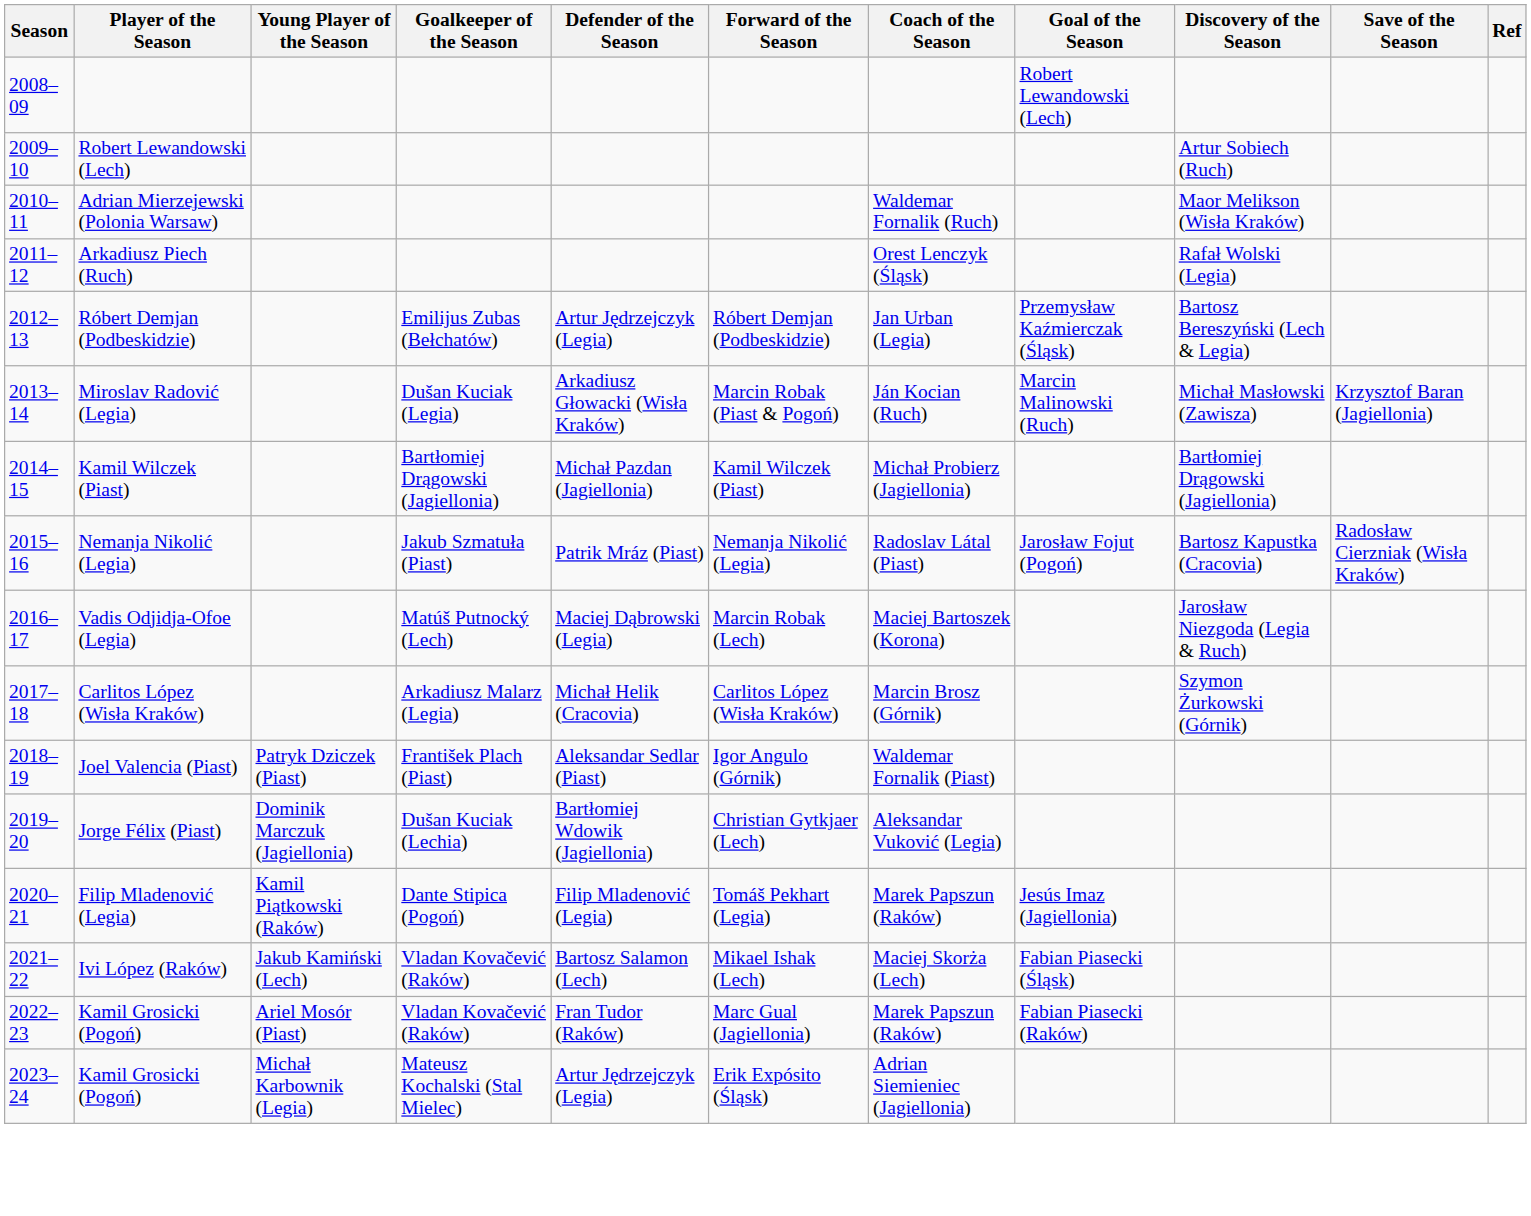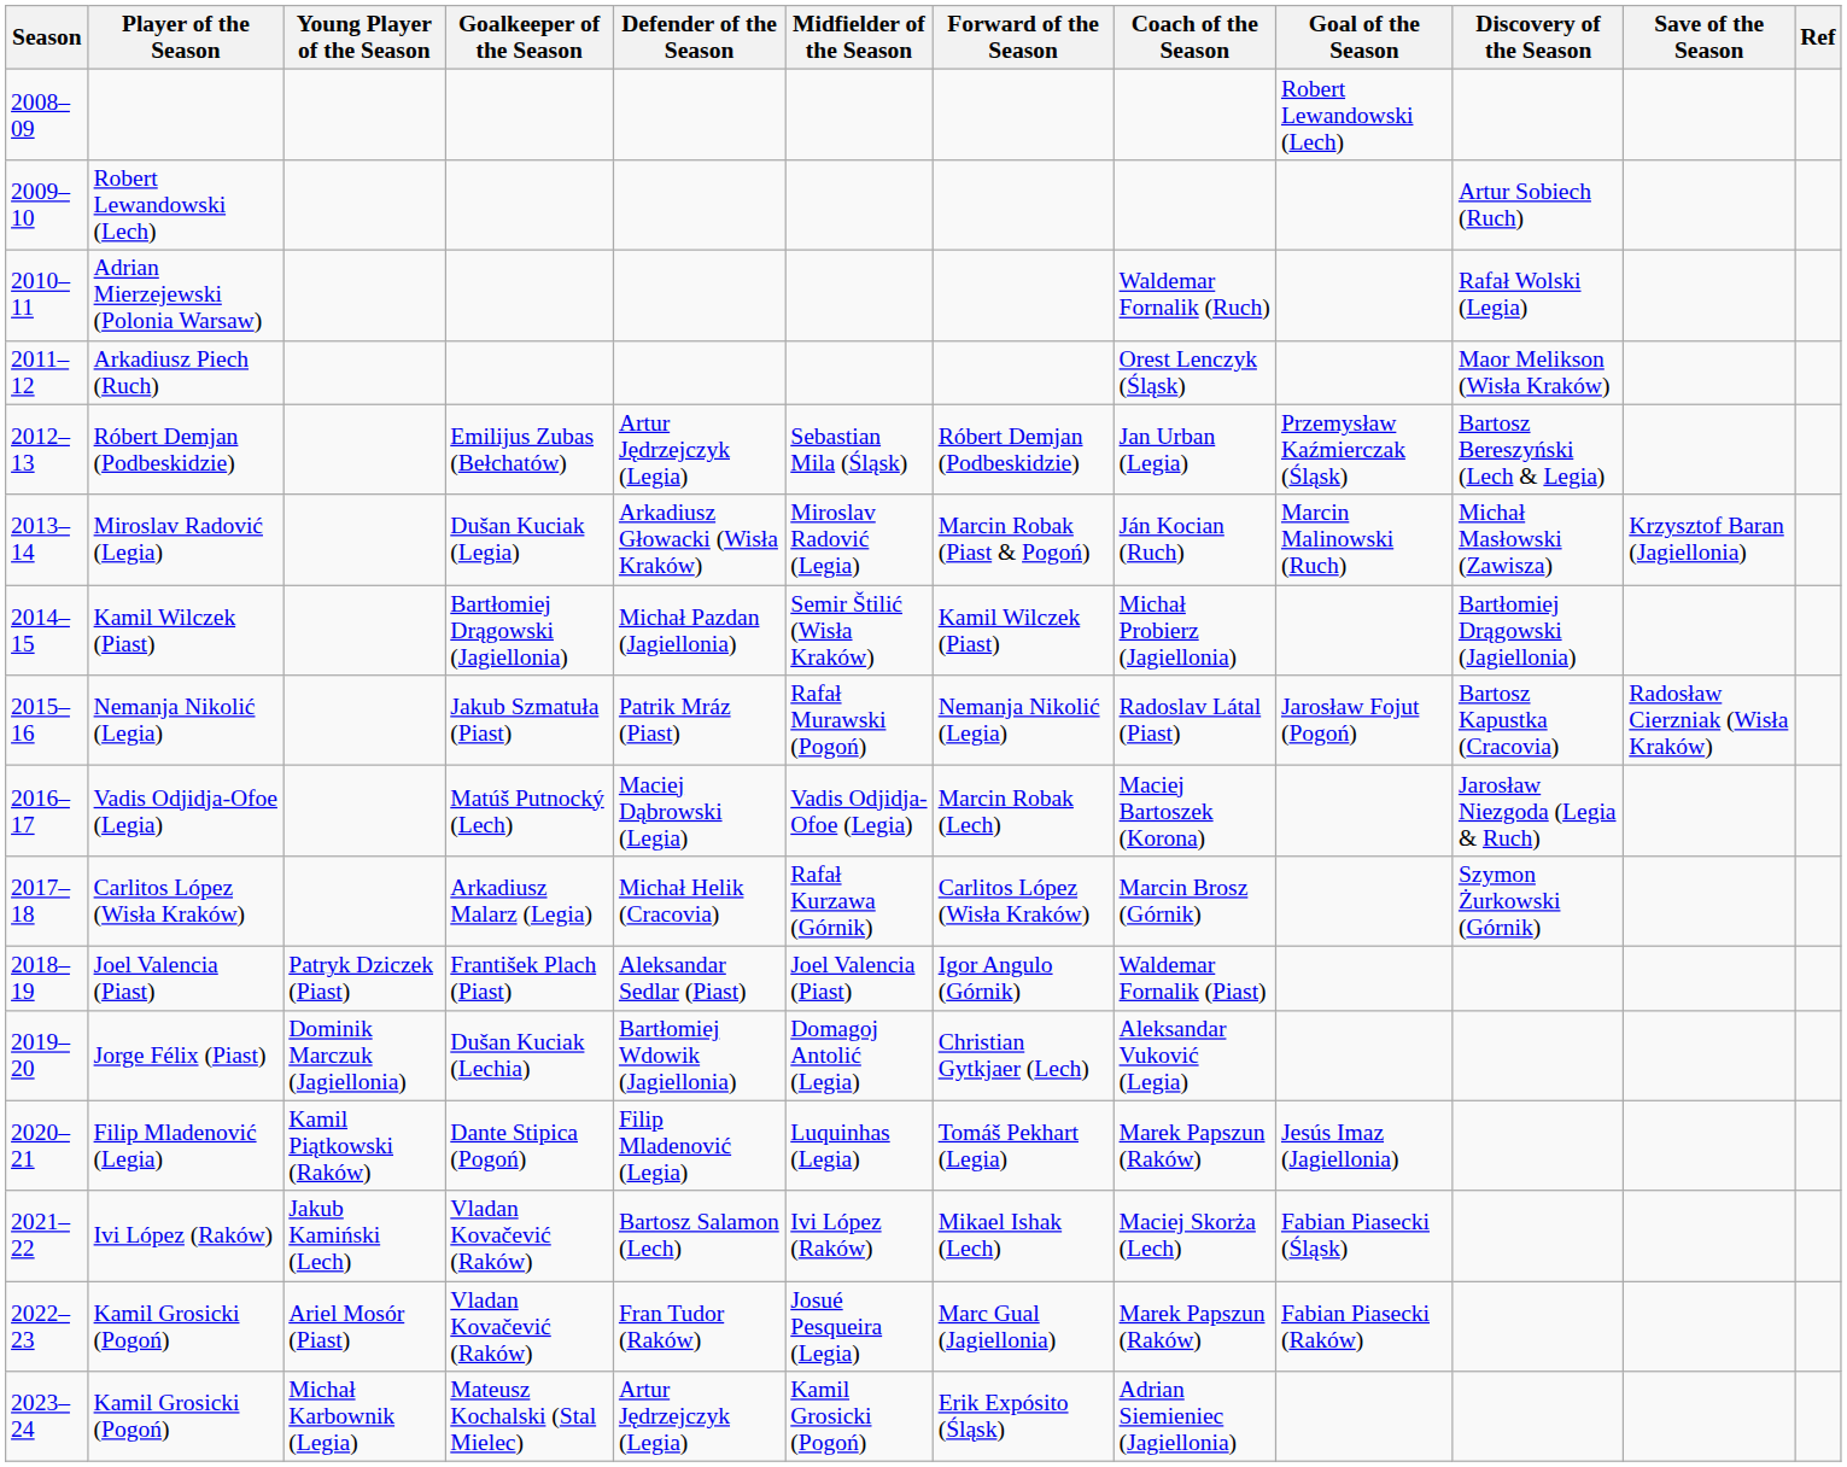 <table class="wikitable">
 <tr>
 <th>Season</th>
 <th>Player of the Season</th>
 <th>Young Player of the Season</th>
 <th>Goalkeeper of the Season</th>
 <th>Defender of the Season</th>
+<th>Midfielder of the Season</th>
 <th>Forward of the Season</th>
 <th>Coach of the Season</th>
 <th>Goal of the Season</th>
 <th>Discovery of the Season</th>
 <th>Save of the Season</th>
 <th>Ref</th>
 </tr>
 <tr>
 <td><a href='#'>2008–09</a></td>
+<td></td>
 <td></td>
 <td></td>
 <td></td>
 <td></td>
 <td></td>
 <td></td>
 <td> <a href='#'>Robert Lewandowski</a> (<a href='#'>Lech</a>)</td>
 <td></td>
 <td></td>
 <td></td>
 </tr>
 <tr>
 <td><a href='#'>2009–10</a></td>
 <td> <a href='#'>Robert Lewandowski</a> (<a href='#'>Lech</a>)</td>
 <td></td>
 <td></td>
 <td></td>
 <td></td>
 <td></td>
 <td></td>
+<td></td>
 <td> <a href='#'>Artur Sobiech</a> (<a href='#'>Ruch</a>)</td>
 <td></td>
 <td></td>
 </tr>
 <tr>
 <td><a href='#'>2010–11</a></td>
 <td> <a href='#'>Adrian Mierzejewski</a> (<a href='#'>Polonia Warsaw</a>)</td>
 <td></td>
 <td></td>
 <td></td>
 <td></td>
+<td></td>
 <td> <a href='#'>Waldemar Fornalik</a> (<a href='#'>Ruch</a>)</td>
 <td></td>
-<td> <a href='#'>Maor Melikson</a> (<a href='#'>Wisła Kraków</a>)</td>
+<td> <a href='#'>Rafał Wolski</a> (<a href='#'>Legia</a>)</td>
 <td></td>
 <td></td>
 </tr>
 <tr>
 <td><a href='#'>2011–12</a></td>
 <td> <a href='#'>Arkadiusz Piech</a> (<a href='#'>Ruch</a>)</td>
 <td></td>
 <td></td>
 <td></td>
 <td></td>
+<td></td>
 <td> <a href='#'>Orest Lenczyk</a> (<a href='#'>Śląsk</a>)</td>
 <td></td>
-<td> <a href='#'>Rafał Wolski</a> (<a href='#'>Legia</a>)</td>
+<td> <a href='#'>Maor Melikson</a> (<a href='#'>Wisła Kraków</a>)</td>
 <td></td>
 <td></td>
 </tr>
 <tr>
 <td><a href='#'>2012–13</a></td>
 <td> <a href='#'>Róbert Demjan</a> (<a href='#'>Podbeskidzie</a>)</td>
 <td></td>
 <td> <a href='#'>Emilijus Zubas</a> (<a href='#'>Bełchatów</a>)</td>
 <td> <a href='#'>Artur Jędrzejczyk</a> (<a href='#'>Legia</a>)</td>
+<td> <a href='#'>Sebastian Mila</a> (<a href='#'>Śląsk</a>)</td>
 <td> <a href='#'>Róbert Demjan</a> (<a href='#'>Podbeskidzie</a>)</td>
 <td> <a href='#'>Jan Urban</a> (<a href='#'>Legia</a>)</td>
 <td> <a href='#'>Przemysław Kaźmierczak</a> (<a href='#'>Śląsk</a>)</td>
 <td> <a href='#'>Bartosz Bereszyński</a> (<a href='#'>Lech</a> & <a href='#'>Legia</a>)</td>
 <td></td>
 <td></td>
 </tr>
 <tr>
 <td><a href='#'>2013–14</a></td>
 <td> <a href='#'>Miroslav Radović</a> (<a href='#'>Legia</a>)</td>
 <td></td>
 <td> <a href='#'>Dušan Kuciak</a> (<a href='#'>Legia</a>)</td>
 <td> <a href='#'>Arkadiusz Głowacki</a> (<a href='#'>Wisła Kraków</a>)</td>
+<td> <a href='#'>Miroslav Radović</a> (<a href='#'>Legia</a>)</td>
 <td> <a href='#'>Marcin Robak</a> (<a href='#'>Piast</a> & <a href='#'>Pogoń</a>)</td>
 <td> <a href='#'>Ján Kocian</a> (<a href='#'>Ruch</a>)</td>
 <td> <a href='#'>Marcin Malinowski</a> (<a href='#'>Ruch</a>)</td>
 <td> <a href='#'>Michał Masłowski</a> (<a href='#'>Zawisza</a>)</td>
 <td> <a href='#'>Krzysztof Baran</a> (<a href='#'>Jagiellonia</a>)</td>
 <td></td>
 </tr>
 <tr>
 <td><a href='#'>2014–15</a></td>
 <td> <a href='#'>Kamil Wilczek</a> (<a href='#'>Piast</a>)</td>
 <td></td>
 <td> <a href='#'>Bartłomiej Drągowski</a> (<a href='#'>Jagiellonia</a>)</td>
 <td> <a href='#'>Michał Pazdan</a> (<a href='#'>Jagiellonia</a>)</td>
+<td> <a href='#'>Semir Štilić</a> (<a href='#'>Wisła Kraków</a>)</td>
 <td> <a href='#'>Kamil Wilczek</a> (<a href='#'>Piast</a>)</td>
 <td> <a href='#'>Michał Probierz</a> (<a href='#'>Jagiellonia</a>)</td>
 <td></td>
 <td> <a href='#'>Bartłomiej Drągowski</a> (<a href='#'>Jagiellonia</a>)</td>
 <td></td>
 <td></td>
 </tr>
 <tr>
 <td><a href='#'>2015–16</a></td>
 <td> <a href='#'>Nemanja Nikolić</a> (<a href='#'>Legia</a>)</td>
 <td></td>
 <td> <a href='#'>Jakub Szmatuła</a> (<a href='#'>Piast</a>)</td>
 <td> <a href='#'>Patrik Mráz</a> (<a href='#'>Piast</a>)</td>
+<td> <a href='#'>Rafał Murawski</a> (<a href='#'>Pogoń</a>)</td>
 <td> <a href='#'>Nemanja Nikolić</a> (<a href='#'>Legia</a>)</td>
 <td> <a href='#'>Radoslav Látal</a> (<a href='#'>Piast</a>)</td>
 <td> <a href='#'>Jarosław Fojut</a> (<a href='#'>Pogoń</a>)</td>
 <td> <a href='#'>Bartosz Kapustka</a> (<a href='#'>Cracovia</a>)</td>
 <td> <a href='#'>Radosław Cierzniak</a> (<a href='#'>Wisła Kraków</a>)</td>
 <td></td>
 </tr>
 <tr>
 <td><a href='#'>2016–17</a></td>
 <td> <a href='#'>Vadis Odjidja-Ofoe</a> (<a href='#'>Legia</a>)</td>
 <td></td>
 <td> <a href='#'>Matúš Putnocký</a> (<a href='#'>Lech</a>)</td>
 <td> <a href='#'>Maciej Dąbrowski</a> (<a href='#'>Legia</a>)</td>
+<td> <a href='#'>Vadis Odjidja-Ofoe</a> (<a href='#'>Legia</a>)</td>
 <td> <a href='#'>Marcin Robak</a> (<a href='#'>Lech</a>)</td>
 <td> <a href='#'>Maciej Bartoszek</a> (<a href='#'>Korona</a>)</td>
 <td></td>
 <td> <a href='#'>Jarosław Niezgoda</a> (<a href='#'>Legia</a> & <a href='#'>Ruch</a>)</td>
 <td></td>
 <td></td>
 </tr>
 <tr>
 <td><a href='#'>2017–18</a></td>
 <td> <a href='#'>Carlitos López</a> (<a href='#'>Wisła Kraków</a>)</td>
 <td></td>
 <td> <a href='#'>Arkadiusz Malarz</a> (<a href='#'>Legia</a>)</td>
 <td> <a href='#'>Michał Helik</a> (<a href='#'>Cracovia</a>)</td>
+<td> <a href='#'>Rafał Kurzawa</a> (<a href='#'>Górnik</a>)</td>
 <td> <a href='#'>Carlitos López</a> (<a href='#'>Wisła Kraków</a>)</td>
 <td> <a href='#'>Marcin Brosz</a> (<a href='#'>Górnik</a>)</td>
 <td></td>
 <td> <a href='#'>Szymon Żurkowski</a> (<a href='#'>Górnik</a>)</td>
 <td></td>
 <td></td>
 </tr>
 <tr>
 <td><a href='#'>2018–19</a></td>
 <td> <a href='#'>Joel Valencia</a> (<a href='#'>Piast</a>)</td>
 <td> <a href='#'>Patryk Dziczek</a> (<a href='#'>Piast</a>)</td>
 <td> <a href='#'>František Plach</a> (<a href='#'>Piast</a>)</td>
 <td> <a href='#'>Aleksandar Sedlar</a> (<a href='#'>Piast</a>)</td>
+<td> <a href='#'>Joel Valencia</a> (<a href='#'>Piast</a>)</td>
 <td> <a href='#'>Igor Angulo</a> (<a href='#'>Górnik</a>)</td>
 <td> <a href='#'>Waldemar Fornalik</a> (<a href='#'>Piast</a>)</td>
 <td></td>
 <td></td>
 <td></td>
 <td></td>
 </tr>
 <tr>
 <td><a href='#'>2019–20</a></td>
 <td> <a href='#'>Jorge Félix</a> (<a href='#'>Piast</a>)</td>
 <td> <a href='#'>Dominik Marczuk</a> (<a href='#'>Jagiellonia</a>)</td>
 <td> <a href='#'>Dušan Kuciak</a> (<a href='#'>Lechia</a>)</td>
 <td> <a href='#'>Bartłomiej Wdowik</a> (<a href='#'>Jagiellonia</a>)</td>
+<td> <a href='#'>Domagoj Antolić</a> (<a href='#'>Legia</a>)</td>
 <td> <a href='#'>Christian Gytkjaer</a> (<a href='#'>Lech</a>)</td>
 <td> <a href='#'>Aleksandar Vuković</a> (<a href='#'>Legia</a>)</td>
 <td></td>
 <td></td>
 <td></td>
 <td></td>
 </tr>
 <tr>
 <td><a href='#'>2020–21</a></td>
 <td> <a href='#'>Filip Mladenović</a> (<a href='#'>Legia</a>)</td>
 <td> <a href='#'>Kamil Piątkowski</a> (<a href='#'>Raków</a>)</td>
 <td> <a href='#'>Dante Stipica</a> (<a href='#'>Pogoń</a>)</td>
 <td> <a href='#'>Filip Mladenović</a> (<a href='#'>Legia</a>)</td>
+<td> <a href='#'>Luquinhas</a> (<a href='#'>Legia</a>)</td>
 <td> <a href='#'>Tomáš Pekhart</a> (<a href='#'>Legia</a>)</td>
 <td> <a href='#'>Marek Papszun</a> (<a href='#'>Raków</a>)</td>
 <td> <a href='#'>Jesús Imaz</a> (<a href='#'>Jagiellonia</a>)</td>
 <td></td>
 <td></td>
 <td></td>
 </tr>
 <tr>
 <td><a href='#'>2021–22</a></td>
 <td> <a href='#'>Ivi López</a> (<a href='#'>Raków</a>)</td>
 <td> <a href='#'>Jakub Kamiński</a> (<a href='#'>Lech</a>)</td>
 <td> <a href='#'>Vladan Kovačević</a> (<a href='#'>Raków</a>)</td>
 <td> <a href='#'>Bartosz Salamon</a> (<a href='#'>Lech</a>)</td>
+<td> <a href='#'>Ivi López</a> (<a href='#'>Raków</a>)</td>
 <td> <a href='#'>Mikael Ishak</a> (<a href='#'>Lech</a>)</td>
 <td> <a href='#'>Maciej Skorża</a> (<a href='#'>Lech</a>)</td>
 <td> <a href='#'>Fabian Piasecki</a> (<a href='#'>Śląsk</a>)</td>
 <td></td>
 <td></td>
 <td></td>
 </tr>
 <tr>
 <td><a href='#'>2022–23</a></td>
 <td> <a href='#'>Kamil Grosicki</a> (<a href='#'>Pogoń</a>)</td>
 <td> <a href='#'>Ariel Mosór</a> (<a href='#'>Piast</a>)</td>
 <td> <a href='#'>Vladan Kovačević</a> (<a href='#'>Raków</a>)</td>
 <td> <a href='#'>Fran Tudor</a> (<a href='#'>Raków</a>)</td>
+<td> <a href='#'>Josué Pesqueira</a> (<a href='#'>Legia</a>)</td>
 <td> <a href='#'>Marc Gual</a> (<a href='#'>Jagiellonia</a>)</td>
 <td> <a href='#'>Marek Papszun</a> (<a href='#'>Raków</a>)</td>
 <td> <a href='#'>Fabian Piasecki</a> (<a href='#'>Raków</a>)</td>
 <td></td>
 <td></td>
 <td></td>
 </tr>
 <tr>
 <td><a href='#'>2023–24</a></td>
 <td> <a href='#'>Kamil Grosicki</a> (<a href='#'>Pogoń</a>)</td>
 <td> <a href='#'>Michał Karbownik</a> (<a href='#'>Legia</a>)</td>
 <td> <a href='#'>Mateusz Kochalski</a> (<a href='#'>Stal Mielec</a>)</td>
 <td> <a href='#'>Artur Jędrzejczyk</a> (<a href='#'>Legia</a>)</td>
+<td> <a href='#'>Kamil Grosicki</a> (<a href='#'>Pogoń</a>)</td>
 <td> <a href='#'>Erik Expósito</a> (<a href='#'>Śląsk</a>)</td>
 <td> <a href='#'>Adrian Siemieniec</a> (<a href='#'>Jagiellonia</a>)</td>
 <td></td>
 <td></td>
 <td></td>
 <td></td>
 </tr>
 </table>
